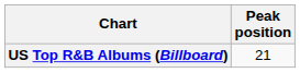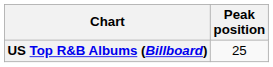 <table class="wikitable plainrowheaders sortable" style="text-align:center;" border="1">
 <tr>
 <th scope="col">Chart</th>
 <th scope="col">Peak<br>position</th>
 </tr>
 <tr>
 <th scope="row">US <a href='#'>Top R&B Albums</a> (<em><a href='#'>Billboard</a></em>)</th>
-<td>21</td>
+<td>25</td>
 </tr>
 </table>
